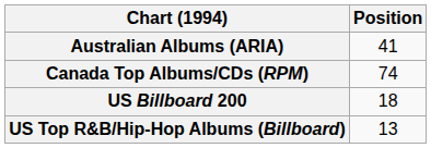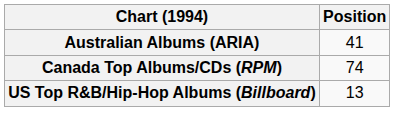 <table class="wikitable sortable plainrowheaders" style="text-align:center">
 <tr>
 <th scope="col">Chart (1994)</th>
 <th scope="col">Position</th>
 </tr>
 <tr>
 <th scope="row">Australian Albums (ARIA)</th>
 <td>41</td>
 </tr>
 <tr>
 <th scope="row">Canada Top Albums/CDs (<em>RPM</em>)</th>
 <td>74</td>
 </tr>
 <tr>
-<th scope="row">US <em>Billboard</em> 200</th>
-<td>18</td>
-</tr>
-<tr>
 <th scope="row">US Top R&B/Hip-Hop Albums (<em>Billboard</em>)</th>
 <td>13</td>
 </tr>
 </table>
